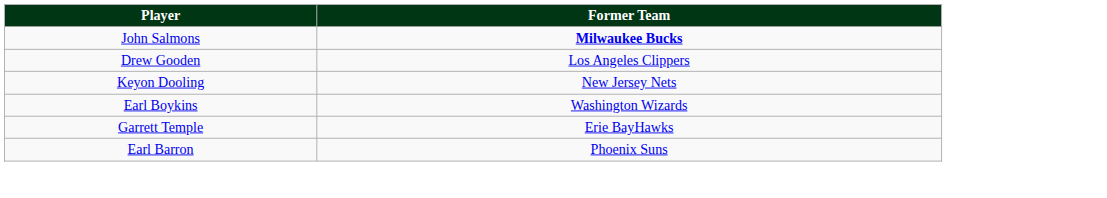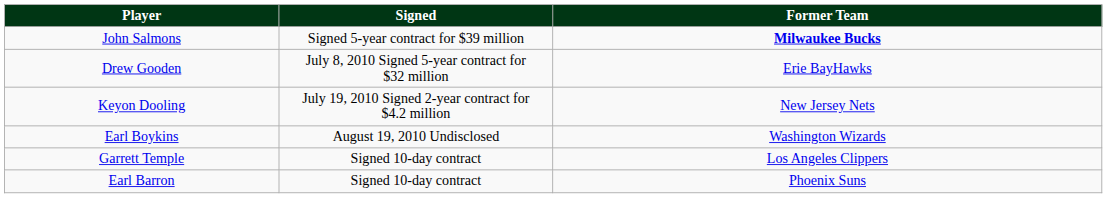 <table class="wikitable sortable sortable">
 <tr>
 <th style="background:#003614; color:white" width="10%">Player</th>
+<th style="background:#003614; color:white" width="10%">Signed</th>
 <th style="background:#003614; color:white" width="20%">Former Team</th>
 </tr>
 <tr style="text-align: center">
 <td><a href='#'>John Salmons</a></td>
+<td>Signed 5-year contract for $39 million</td>
 <td><strong><a href='#'>Milwaukee Bucks</a></strong></td>
 </tr>
 <tr style="text-align: center">
 <td><a href='#'>Drew Gooden</a></td>
-<td><a href='#'>Los Angeles Clippers</a></td>
+<td>July 8, 2010 Signed 5-year contract for $32 million</td>
+<td><a href='#'>Erie BayHawks</a></td>
 </tr>
 <tr style="text-align: center">
 <td><a href='#'>Keyon Dooling</a></td>
+<td>July 19, 2010 Signed 2-year contract for $4.2 million</td>
 <td><a href='#'>New Jersey Nets</a></td>
 </tr>
 <tr style="text-align: center">
 <td><a href='#'>Earl Boykins</a></td>
+<td>August 19, 2010 Undisclosed</td>
 <td><a href='#'>Washington Wizards</a></td>
 </tr>
 <tr style="text-align: center">
 <td><a href='#'>Garrett Temple</a></td>
-<td><a href='#'>Erie BayHawks</a></td>
+<td>Signed 10-day contract</td>
+<td><a href='#'>Los Angeles Clippers</a></td>
 </tr>
 <tr style="text-align: center">
 <td><a href='#'>Earl Barron</a></td>
+<td>Signed 10-day contract</td>
 <td><a href='#'>Phoenix Suns</a></td>
 </tr>
 </table>
